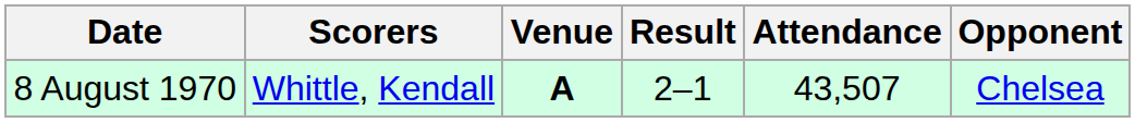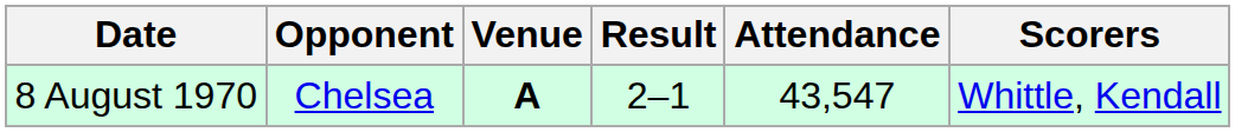 <table class="wikitable sortable" style="font-size:100%; text-align:center">
 <tr>
 <th>Date</th>
-<th>Scorers</th>
+<th>Opponent</th>
 <th>Venue</th>
 <th>Result</th>
 <th>Attendance</th>
-<th>Opponent</th>
+<th>Scorers</th>
 </tr>
 <tr style="background-color: #d0ffe3;">
 <td>8 August 1970</td>
-<td><a href='#'>Whittle</a>, <a href='#'>Kendall</a></td>
+<td><a href='#'>Chelsea</a></td>
 <td><strong>A</strong></td>
 <td>2–1</td>
-<td>43,507</td>
-<td><a href='#'>Chelsea</a></td>
+<td>43,547</td>
+<td><a href='#'>Whittle</a>, <a href='#'>Kendall</a></td>
 </tr>
 </table>
